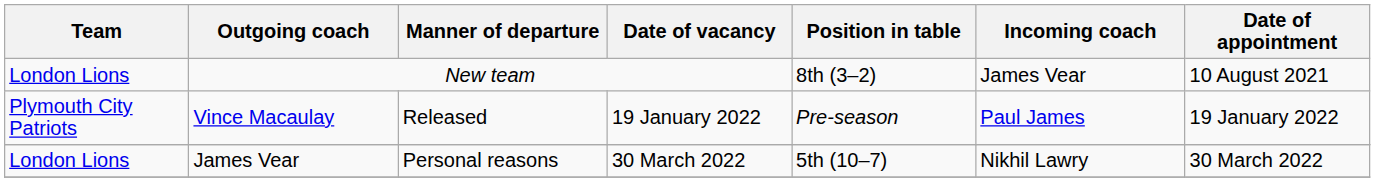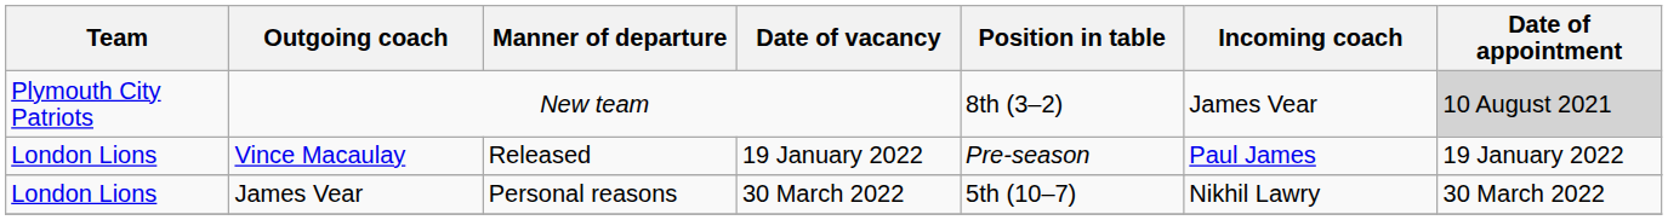 <table class="wikitable sortable">
 <tr>
 <th scope="col" style="width: 140px;">Team</th>
 <th scope="col" style="width: 160px;">Outgoing coach</th>
 <th scope="col" style="width: 160px;">Manner of departure</th>
 <th scope="col" style="width: 140px;">Date of vacancy</th>
 <th scope="col" style="width: 140px;">Position in table</th>
 <th scope="col" style="width: 160px;">Incoming coach</th>
 <th scope="col" style="width: 140px;">Date of appointment</th>
 </tr>
 <tr>
-<td><a href='#'>London Lions</a></td>
+<td><a href='#'>Plymouth City Patriots</a></td>
 <td colspan=3 style="text-align:center;"><em>New team</em></td>
 <td>8th (3–2)</td>
 <td> James Vear</td>
-<td>10 August 2021</td>
+<td style="background: lightgrey;">10 August 2021</td>
 </tr>
 <tr>
-<td><a href='#'>Plymouth City Patriots</a></td>
+<td><a href='#'>London Lions</a></td>
 <td> <a href='#'>Vince Macaulay</a></td>
 <td>Released</td>
 <td>19 January 2022</td>
 <td><em>Pre-season</em></td>
 <td> <a href='#'>Paul James</a></td>
 <td>19 January 2022</td>
 </tr>
 <tr>
 </tr>
 <tr>
 <td><a href='#'>London Lions</a></td>
 <td> James Vear</td>
 <td>Personal reasons</td>
 <td>30 March 2022</td>
 <td>5th (10–7)</td>
 <td> Nikhil Lawry</td>
 <td>30 March 2022</td>
 </tr>
 <tr>
 </tr>
 </table>
